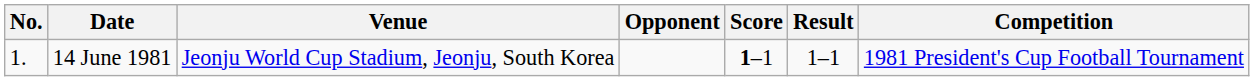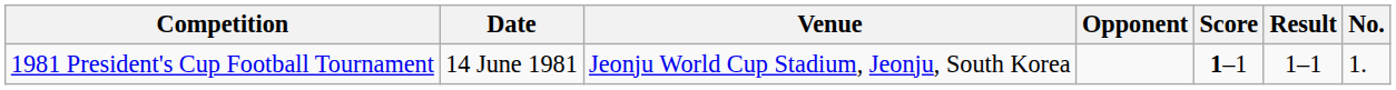 <table class="wikitable" style="font-size:100%;">
 <tr>
-<th>No.</th>
+<th>Competition</th>
 <th>Date</th>
 <th>Venue</th>
 <th>Opponent</th>
 <th>Score</th>
 <th>Result</th>
-<th>Competition</th>
+<th>No.</th>
 </tr>
 <tr>
-<td>1.</td>
+<td><a href='#'>1981 President's Cup Football Tournament</a></td>
 <td>14 June 1981</td>
 <td><a href='#'>Jeonju World Cup Stadium</a>, <a href='#'>Jeonju</a>, South Korea</td>
 <td></td>
 <td align=center><strong>1</strong>–1</td>
 <td align=center>1–1</td>
-<td><a href='#'>1981 President's Cup Football Tournament</a></td>
+<td>1.</td>
 </tr>
 </table>
